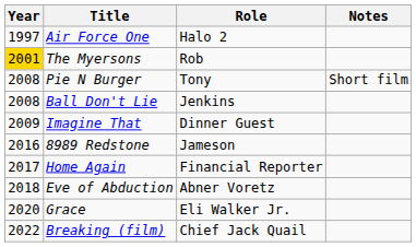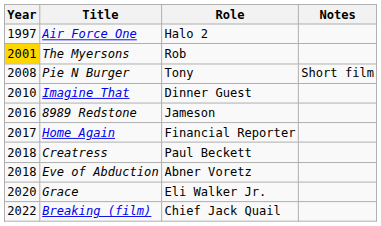 <table class="wikitable sortable">
 <tr>
 <th>Year</th>
 <th>Title</th>
 <th>Role</th>
 <th>Notes</th>
 </tr>
 <tr>
 <td>1997</td>
 <td><em><a href='#'>Air Force One</a></em></td>
 <td>Halo 2</td>
 <td></td>
 </tr>
 <tr>
 <td style="background: gold;">2001</td>
 <td><em>The Myersons</em></td>
 <td>Rob</td>
 <td></td>
 </tr>
 <tr>
 <td>2008</td>
 <td><em>Pie N Burger</em></td>
 <td>Tony</td>
 <td>Short film</td>
 </tr>
 <tr>
-<td>2008</td>
-<td><em><a href='#'>Ball Don't Lie</a></em></td>
-<td>Jenkins</td>
-<td></td>
-</tr>
-<tr>
-<td>2009</td>
+<td>2010</td>
 <td><em><a href='#'>Imagine That</a></em></td>
 <td>Dinner Guest</td>
 <td></td>
 </tr>
 <tr>
 <td>2016</td>
 <td><em>8989 Redstone</em></td>
 <td>Jameson</td>
 <td></td>
 </tr>
 <tr>
 <td>2017</td>
 <td><em><a href='#'>Home Again</a></em></td>
 <td>Financial Reporter</td>
+<td></td>
+</tr>
+<tr>
+<td>2018</td>
+<td><em>Creatress</em></td>
+<td>Paul Beckett</td>
 <td></td>
 </tr>
 <tr>
 <td>2018</td>
 <td><em>Eve of Abduction</em></td>
 <td>Abner Voretz</td>
 <td></td>
 </tr>
 <tr>
 <td>2020</td>
 <td><em>Grace</em></td>
 <td>Eli Walker Jr.</td>
 <td></td>
 </tr>
 <tr>
 <td>2022</td>
 <td><em><a href='#'>Breaking (film)</a></em></td>
 <td>Chief Jack Quail</td>
 <td></td>
 </tr>
 </table>
